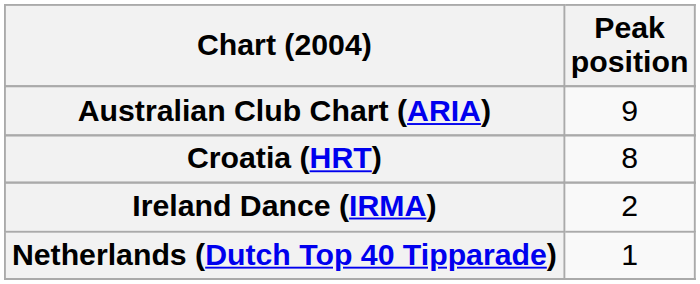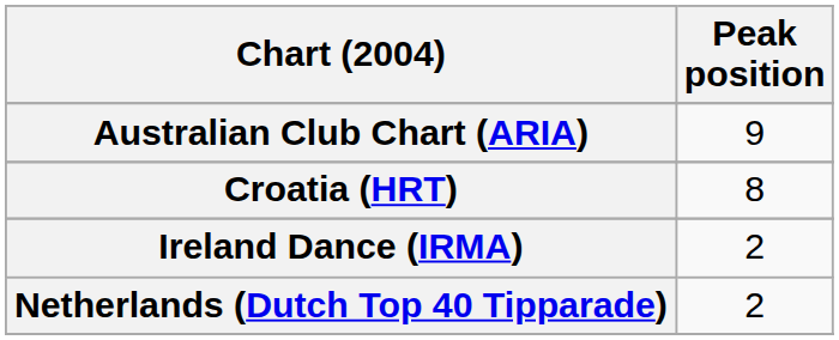 <table class="wikitable sortable plainrowheaders">
 <tr>
 <th>Chart (2004)</th>
 <th>Peak<br>position</th>
 </tr>
 <tr>
 </tr>
 <tr>
 <th scope="row">Australian Club Chart (<a href='#'>ARIA</a>)</th>
 <td align="center">9</td>
 </tr>
 <tr>
 </tr>
 <tr>
 </tr>
 <tr>
 </tr>
 <tr>
 </tr>
 <tr>
 <th scope=row>Croatia (<a href='#'>HRT</a>)</th>
 <td align="center">8</td>
 </tr>
 <tr>
 </tr>
 <tr>
 </tr>
 <tr>
 <th scope="row">Ireland Dance (<a href='#'>IRMA</a>)</th>
 <td align="center">2</td>
 </tr>
 <tr>
 <th scope="row">Netherlands (<a href='#'>Dutch Top 40 Tipparade</a>)</th>
-<td align="center">1</td>
+<td align="center">2</td>
 </tr>
 <tr>
 </tr>
 <tr>
 </tr>
 <tr>
 </tr>
 <tr>
 </tr>
 <tr>
 </tr>
 </table>
